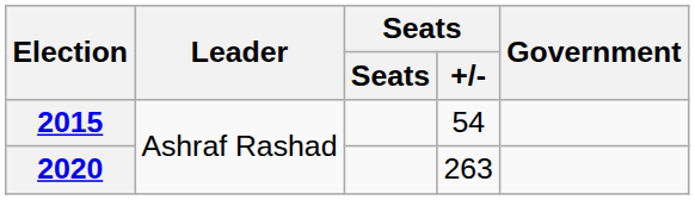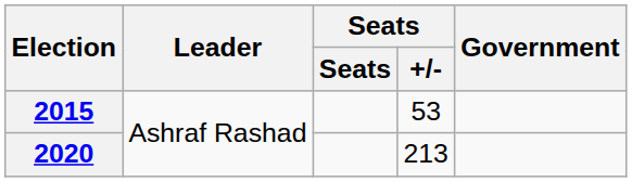 <table class="wikitable" style=text-align:center>
 <tr>
 <th rowspan="2">Election</th>
 <th rowspan="2">Leader</th>
 <th colspan="2">Seats</th>
 <th rowspan="2">Government</th>
 </tr>
 <tr>
 <th>Seats</th>
 <th>+/-</th>
 </tr>
 <tr>
 <th><a href='#'>2015</a></th>
 <td align=left rowspan=2>Ashraf Rashad</td>
 <td></td>
-<td> 54</td>
+<td> 53</td>
 <td></td>
 </tr>
 <tr>
 <th><a href='#'>2020</a></th>
 <td></td>
-<td> 263</td>
+<td> 213</td>
 <td></td>
 </tr>
 </table>
